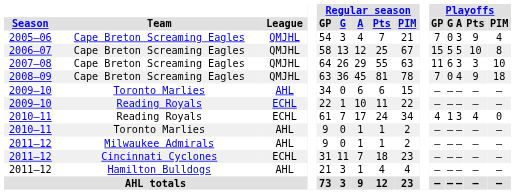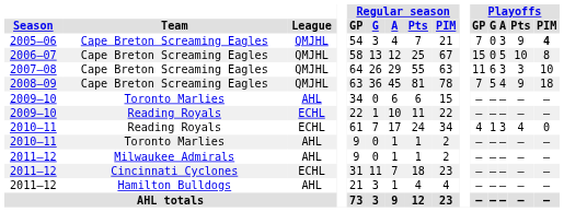 <table border="0" cellpadding="1" cellspacing="0" style="text-align:center; width:50em;">
 <tr style="background:#e0e0e0;">
 <th colspan="3"  bgcolor="#ffffff"> </th>
 <th rowspan="99" bgcolor="#ffffff"> </th>
 <th colspan="5"><a href='#'>Regular season</a></th>
 <th rowspan="99" bgcolor="#ffffff"> </th>
 <th colspan="5"><a href='#'>Playoffs</a></th>
 </tr>
 <tr style="background:#e0e0e0;">
 <th><a href='#'>Season</a></th>
 <th>Team</th>
 <th>League</th>
 <th>GP</th>
 <th><a href='#'>G</a></th>
 <th><a href='#'>A</a></th>
 <th><a href='#'>Pts</a></th>
 <th><a href='#'>PIM</a></th>
 <th>GP</th>
 <th>G</th>
 <th>A</th>
 <th>Pts</th>
 <th>PIM</th>
 </tr>
 <tr>
 <td><a href='#'>2005–06</a></td>
 <td><a href='#'>Cape Breton Screaming Eagles</a></td>
 <td><a href='#'>QMJHL</a></td>
 <td>54</td>
 <td>3</td>
 <td>4</td>
 <td>7</td>
 <td>21</td>
 <td>7</td>
 <td>0</td>
 <td>3</td>
 <td>9</td>
-<td>4</td>
+<td><strong>4</strong></td>
 </tr>
 <tr style="background:#f0f0f0;">
 <td><a href='#'>2006–07</a></td>
 <td>Cape Breton Screaming Eagles</td>
 <td>QMJHL</td>
 <td>58</td>
 <td>13</td>
 <td>12</td>
 <td>25</td>
 <td>67</td>
 <td>15</td>
-<td>5</td>
+<td>0</td>
 <td>5</td>
 <td>10</td>
 <td>8</td>
 </tr>
 <tr>
 <td><a href='#'>2007–08</a></td>
 <td>Cape Breton Screaming Eagles</td>
 <td>QMJHL</td>
 <td>64</td>
 <td>26</td>
 <td>29</td>
 <td>55</td>
 <td>63</td>
 <td>11</td>
 <td>6</td>
 <td>3</td>
 <td>3</td>
 <td>10</td>
 </tr>
 <tr style="background:#f0f0f0;">
 <td><a href='#'>2008–09</a></td>
 <td>Cape Breton Screaming Eagles</td>
 <td>QMJHL</td>
 <td>63</td>
 <td>36</td>
 <td>45</td>
 <td>81</td>
 <td>78</td>
 <td>7</td>
-<td>0</td>
+<td>5</td>
 <td>4</td>
 <td>9</td>
 <td>18</td>
 </tr>
 <tr>
 <td><a href='#'>2009–10</a></td>
 <td><a href='#'>Toronto Marlies</a></td>
 <td><a href='#'>AHL</a></td>
 <td>34</td>
 <td>0</td>
 <td>6</td>
 <td>6</td>
 <td>15</td>
 <td>—</td>
 <td>—</td>
 <td>—</td>
 <td>—</td>
 <td>—</td>
 </tr>
 <tr style="background:#f0f0f0;">
 <td><a href='#'>2009–10</a></td>
 <td><a href='#'>Reading Royals</a></td>
 <td><a href='#'>ECHL</a></td>
 <td>22</td>
 <td>1</td>
 <td>10</td>
 <td>11</td>
 <td>22</td>
 <td>—</td>
 <td>—</td>
 <td>—</td>
 <td>—</td>
 <td>—</td>
 </tr>
 <tr>
 <td><a href='#'>2010–11</a></td>
 <td>Reading Royals</td>
 <td>ECHL</td>
 <td>61</td>
 <td>7</td>
 <td>17</td>
 <td>24</td>
 <td>34</td>
 <td>4</td>
 <td>1</td>
 <td>3</td>
 <td>4</td>
 <td>0</td>
 </tr>
 <tr style="background:#f0f0f0;">
 <td><a href='#'>2010–11</a></td>
 <td>Toronto Marlies</td>
 <td>AHL</td>
 <td>9</td>
 <td>0</td>
 <td>1</td>
 <td>1</td>
 <td>2</td>
 <td>—</td>
 <td>—</td>
 <td>—</td>
 <td>—</td>
 <td>—</td>
 </tr>
 <tr>
 <td><a href='#'>2011–12</a></td>
 <td><a href='#'>Milwaukee Admirals</a></td>
 <td>AHL</td>
 <td>9</td>
 <td>0</td>
 <td>1</td>
 <td>1</td>
 <td>2</td>
 <td>—</td>
 <td>—</td>
 <td>—</td>
 <td>—</td>
 <td>—</td>
 </tr>
 <tr style="background:#f0f0f0;">
 <td><a href='#'>2011–12</a></td>
 <td><a href='#'>Cincinnati Cyclones</a></td>
 <td>ECHL</td>
 <td>31</td>
 <td>11</td>
 <td>7</td>
 <td>18</td>
 <td>23</td>
 <td>—</td>
 <td>—</td>
 <td>—</td>
 <td>—</td>
 <td>—</td>
 </tr>
 <tr>
 <td>2011–12</td>
 <td><a href='#'>Hamilton Bulldogs</a></td>
 <td>AHL</td>
 <td>21</td>
 <td>3</td>
 <td>1</td>
 <td>4</td>
 <td>4</td>
 <td>—</td>
 <td>—</td>
 <td>—</td>
 <td>—</td>
 <td>—</td>
 </tr>
 <tr style="background:#e0e0e0;">
 <th colspan="3">AHL totals</th>
 <th>73</th>
 <th>3</th>
 <th>9</th>
 <th>12</th>
 <th>23</th>
 <th>—</th>
 <th>—</th>
 <th>—</th>
 <th>—</th>
 <th>—</th>
 </tr>
 </table>
